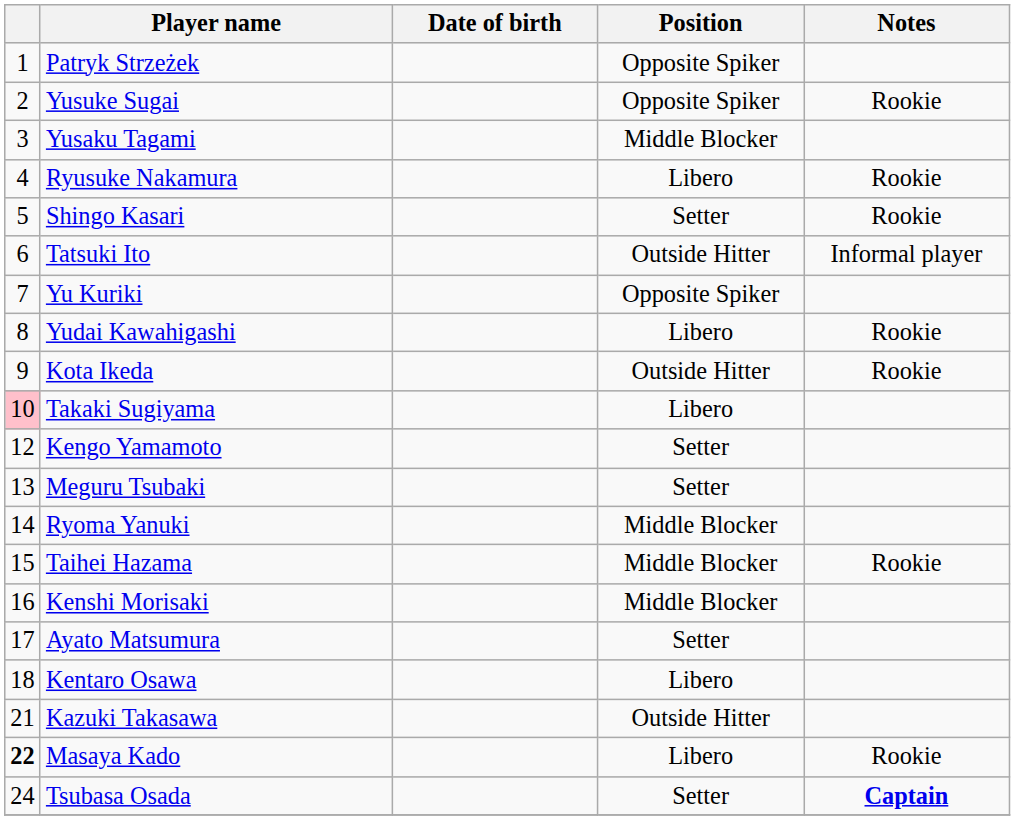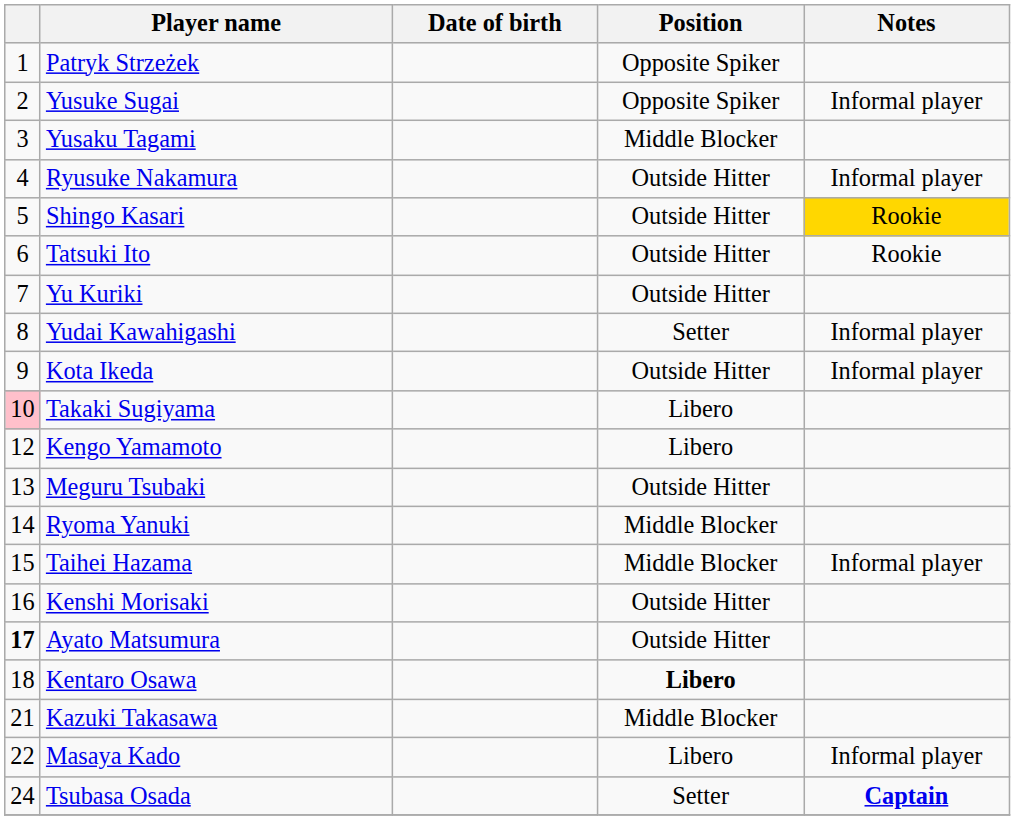 <table class="wikitable sortable" style="font-size:100%; text-align:center;">
 <tr>
 <th></th>
 <th style="width:14em">Player name</th>
 <th style="width:8em">Date of birth</th>
 <th style="width:8em">Position</th>
 <th style="width:8em">Notes</th>
 </tr>
 <tr>
 <td>1</td>
 <td align=left> <a href='#'>Patryk Strzeżek</a></td>
 <td align=right></td>
 <td>Opposite Spiker</td>
 <td></td>
 </tr>
 <tr>
 <td>2</td>
 <td align=left> <a href='#'>Yusuke Sugai</a></td>
 <td align=right></td>
 <td>Opposite Spiker</td>
-<td>Rookie</td>
+<td>Informal player</td>
 </tr>
 <tr>
 <td>3</td>
 <td align=left> <a href='#'>Yusaku Tagami</a></td>
 <td align=right></td>
 <td>Middle Blocker</td>
 <td></td>
 </tr>
 <tr>
 <td>4</td>
 <td align=left> <a href='#'>Ryusuke Nakamura</a></td>
 <td align=right></td>
-<td>Libero</td>
-<td>Rookie</td>
+<td>Outside Hitter</td>
+<td>Informal player</td>
 </tr>
 <tr>
 <td>5</td>
 <td align=left> <a href='#'>Shingo Kasari</a></td>
 <td align=right></td>
-<td>Setter</td>
-<td>Rookie</td>
+<td>Outside Hitter</td>
+<td style="background: gold;">Rookie</td>
 </tr>
 <tr>
 <td>6</td>
 <td align=left> <a href='#'>Tatsuki Ito</a></td>
 <td align=right></td>
 <td>Outside Hitter</td>
-<td>Informal player</td>
+<td>Rookie</td>
 </tr>
 <tr>
 <td>7</td>
 <td align=left> <a href='#'>Yu Kuriki</a></td>
 <td align=right></td>
-<td>Opposite Spiker</td>
+<td>Outside Hitter</td>
 <td></td>
 </tr>
 <tr>
 <td>8</td>
 <td align=left> <a href='#'>Yudai Kawahigashi</a></td>
 <td align=right></td>
-<td>Libero</td>
-<td>Rookie</td>
+<td>Setter</td>
+<td>Informal player</td>
 </tr>
 <tr>
 <td>9</td>
 <td align=left> <a href='#'>Kota Ikeda</a></td>
 <td align=right></td>
 <td>Outside Hitter</td>
-<td>Rookie</td>
+<td>Informal player</td>
 </tr>
 <tr>
 <td style="background: pink;">10</td>
 <td align=left> <a href='#'>Takaki Sugiyama</a></td>
 <td align=right></td>
 <td>Libero</td>
 <td></td>
 </tr>
 <tr>
 <td>12</td>
 <td align=left> <a href='#'>Kengo Yamamoto</a></td>
 <td align=right></td>
-<td>Setter</td>
+<td>Libero</td>
 <td></td>
 </tr>
 <tr>
 <td>13</td>
 <td align=left> <a href='#'>Meguru Tsubaki</a></td>
 <td align=right></td>
-<td>Setter</td>
+<td>Outside Hitter</td>
 <td></td>
 </tr>
 <tr>
 <td>14</td>
 <td align=left> <a href='#'>Ryoma Yanuki</a></td>
 <td align=right></td>
 <td>Middle Blocker</td>
 <td></td>
 </tr>
 <tr>
 <td>15</td>
 <td align=left> <a href='#'>Taihei Hazama</a></td>
 <td align=right></td>
 <td>Middle Blocker</td>
-<td>Rookie</td>
+<td>Informal player</td>
 </tr>
 <tr>
 <td>16</td>
 <td align=left> <a href='#'>Kenshi Morisaki</a></td>
 <td align=right></td>
-<td>Middle Blocker</td>
+<td>Outside Hitter</td>
 <td></td>
 </tr>
 <tr>
-<td>17</td>
+<td><strong>17</strong></td>
 <td align=left> <a href='#'>Ayato Matsumura</a></td>
 <td align=right></td>
-<td>Setter</td>
+<td>Outside Hitter</td>
 <td></td>
 </tr>
 <tr>
 <td>18</td>
 <td align=left> <a href='#'>Kentaro Osawa</a></td>
 <td align=right></td>
-<td>Libero</td>
+<td><strong>Libero</strong></td>
 <td></td>
 </tr>
 <tr>
 <td>21</td>
 <td align=left> <a href='#'>Kazuki Takasawa</a></td>
 <td align=right></td>
-<td>Outside Hitter</td>
+<td>Middle Blocker</td>
 <td></td>
 </tr>
 <tr>
-<td><strong>22</strong></td>
+<td>22</td>
 <td align=left> <a href='#'>Masaya Kado</a></td>
 <td align=right></td>
 <td>Libero</td>
-<td>Rookie</td>
+<td>Informal player</td>
 </tr>
 <tr>
 <td>24</td>
 <td align=left> <a href='#'>Tsubasa Osada</a></td>
 <td align=right></td>
 <td>Setter</td>
 <td><strong><a href='#'>Captain</a></strong></td>
 </tr>
 <tr>
 </tr>
 </table>
